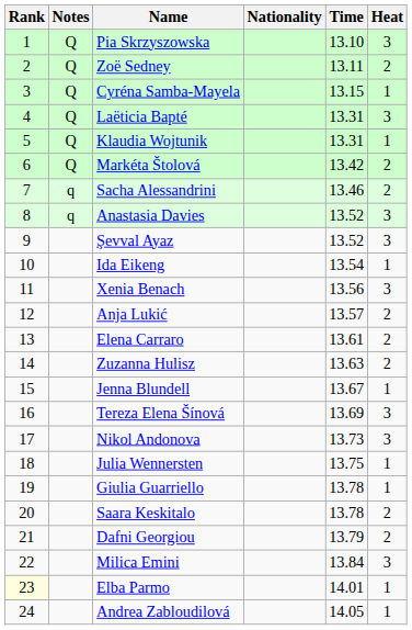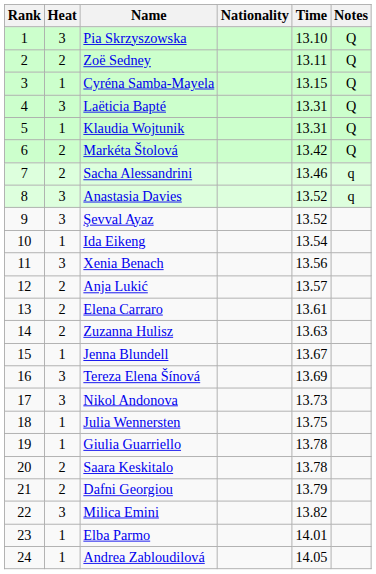 <table class="wikitable sortable" style="text-align:center;">
 <tr>
 <th>Rank</th>
-<th>Notes</th>
+<th>Heat</th>
 <th>Name</th>
 <th>Nationality</th>
 <th>Time</th>
-<th>Heat</th>
+<th>Notes</th>
 </tr>
 <tr bgcolor=ccffcc>
 <td>1</td>
-<td>Q</td>
+<td>3</td>
 <td align=left><a href='#'>Pia Skrzyszowska</a></td>
 <td align=left></td>
 <td>13.10</td>
-<td>3</td>
+<td>Q</td>
 </tr>
 <tr bgcolor=ccffcc>
 <td>2</td>
-<td>Q</td>
+<td>2</td>
 <td align=left><a href='#'>Zoë Sedney</a></td>
 <td align=left></td>
 <td>13.11</td>
-<td>2</td>
+<td>Q</td>
 </tr>
 <tr bgcolor=ccffcc>
 <td>3</td>
-<td>Q</td>
+<td>1</td>
 <td align=left><a href='#'>Cyréna Samba-Mayela</a></td>
 <td align=left></td>
 <td>13.15</td>
-<td>1</td>
+<td>Q</td>
 </tr>
 <tr bgcolor=ccffcc>
 <td>4</td>
-<td>Q</td>
+<td>3</td>
 <td align=left><a href='#'>Laëticia Bapté</a></td>
 <td align=left></td>
 <td>13.31</td>
-<td>3</td>
+<td>Q</td>
 </tr>
 <tr bgcolor=ccffcc>
 <td>5</td>
-<td>Q</td>
+<td>1</td>
 <td align=left><a href='#'>Klaudia Wojtunik</a></td>
 <td align=left></td>
 <td>13.31</td>
-<td>1</td>
+<td>Q</td>
 </tr>
 <tr bgcolor=ccffcc>
 <td>6</td>
-<td>Q</td>
+<td>2</td>
 <td align=left><a href='#'>Markéta Štolová</a></td>
 <td align=left></td>
 <td>13.42</td>
-<td>2</td>
+<td>Q</td>
 </tr>
 <tr bgcolor=ddffdd>
 <td>7</td>
-<td>q</td>
+<td>2</td>
 <td align=left><a href='#'>Sacha Alessandrini</a></td>
 <td align=left></td>
 <td>13.46</td>
-<td>2</td>
+<td>q</td>
 </tr>
 <tr bgcolor=ddffdd>
 <td>8</td>
-<td>q</td>
+<td>3</td>
 <td align=left><a href='#'>Anastasia Davies</a></td>
 <td align=left></td>
 <td>13.52</td>
-<td>3</td>
+<td>q</td>
 </tr>
 <tr>
 <td>9</td>
-<td></td>
+<td>3</td>
 <td align=left><a href='#'>Şevval Ayaz</a></td>
 <td align=left></td>
 <td>13.52</td>
-<td>3</td>
+<td></td>
 </tr>
 <tr>
 <td>10</td>
-<td></td>
+<td>1</td>
 <td align=left><a href='#'>Ida Eikeng</a></td>
 <td align=left></td>
 <td>13.54</td>
-<td>1</td>
+<td></td>
 </tr>
 <tr>
 <td>11</td>
-<td></td>
+<td>3</td>
 <td align=left><a href='#'>Xenia Benach</a></td>
 <td align=left></td>
 <td>13.56</td>
-<td>3</td>
+<td></td>
 </tr>
 <tr>
 <td>12</td>
-<td></td>
+<td>2</td>
 <td align=left><a href='#'>Anja Lukić</a></td>
 <td align=left></td>
 <td>13.57</td>
-<td>2</td>
+<td></td>
 </tr>
 <tr>
 <td>13</td>
-<td></td>
+<td>2</td>
 <td align=left><a href='#'>Elena Carraro</a></td>
 <td align=left></td>
 <td>13.61</td>
-<td>2</td>
+<td></td>
 </tr>
 <tr>
 <td>14</td>
-<td></td>
+<td>2</td>
 <td align=left><a href='#'>Zuzanna Hulisz</a></td>
 <td align=left></td>
 <td>13.63</td>
-<td>2</td>
+<td></td>
 </tr>
 <tr>
 <td>15</td>
-<td></td>
+<td>1</td>
 <td align=left><a href='#'>Jenna Blundell</a></td>
 <td align=left></td>
 <td>13.67</td>
-<td>1</td>
+<td></td>
 </tr>
 <tr>
 <td>16</td>
-<td></td>
+<td>3</td>
 <td align=left><a href='#'>Tereza Elena Šínová</a></td>
 <td align=left></td>
 <td>13.69</td>
-<td>3</td>
+<td></td>
 </tr>
 <tr>
 <td>17</td>
-<td></td>
+<td>3</td>
 <td align=left><a href='#'>Nikol Andonova</a></td>
 <td align=left></td>
 <td>13.73</td>
-<td>3</td>
+<td></td>
 </tr>
 <tr>
 <td>18</td>
-<td></td>
+<td>1</td>
 <td align=left><a href='#'>Julia Wennersten</a></td>
 <td align=left></td>
 <td>13.75</td>
-<td>1</td>
+<td></td>
 </tr>
 <tr>
 <td>19</td>
-<td></td>
+<td>1</td>
 <td align=left><a href='#'>Giulia Guarriello</a></td>
 <td align=left></td>
 <td>13.78</td>
-<td>1</td>
+<td></td>
 </tr>
 <tr>
 <td>20</td>
-<td></td>
+<td>2</td>
 <td align=left><a href='#'>Saara Keskitalo</a></td>
 <td align=left></td>
 <td>13.78</td>
-<td>2</td>
+<td></td>
 </tr>
 <tr>
 <td>21</td>
-<td></td>
+<td>2</td>
 <td align=left><a href='#'>Dafni Georgiou</a></td>
 <td align=left></td>
 <td>13.79</td>
-<td>2</td>
+<td></td>
 </tr>
 <tr>
 <td>22</td>
-<td></td>
+<td>3</td>
 <td align=left><a href='#'>Milica Emini</a></td>
 <td align=left></td>
-<td>13.84</td>
-<td>3</td>
+<td>13.82</td>
+<td></td>
 </tr>
 <tr>
-<td style="background: lightyellow;">23</td>
-<td></td>
+<td>23</td>
+<td>1</td>
 <td align=left><a href='#'>Elba Parmo</a></td>
 <td align=left></td>
 <td>14.01</td>
-<td>1</td>
+<td></td>
 </tr>
 <tr>
 <td>24</td>
-<td></td>
+<td>1</td>
 <td align=left><a href='#'>Andrea Zabloudilová</a></td>
 <td align=left></td>
 <td>14.05</td>
-<td>1</td>
+<td></td>
 </tr>
 </table>
